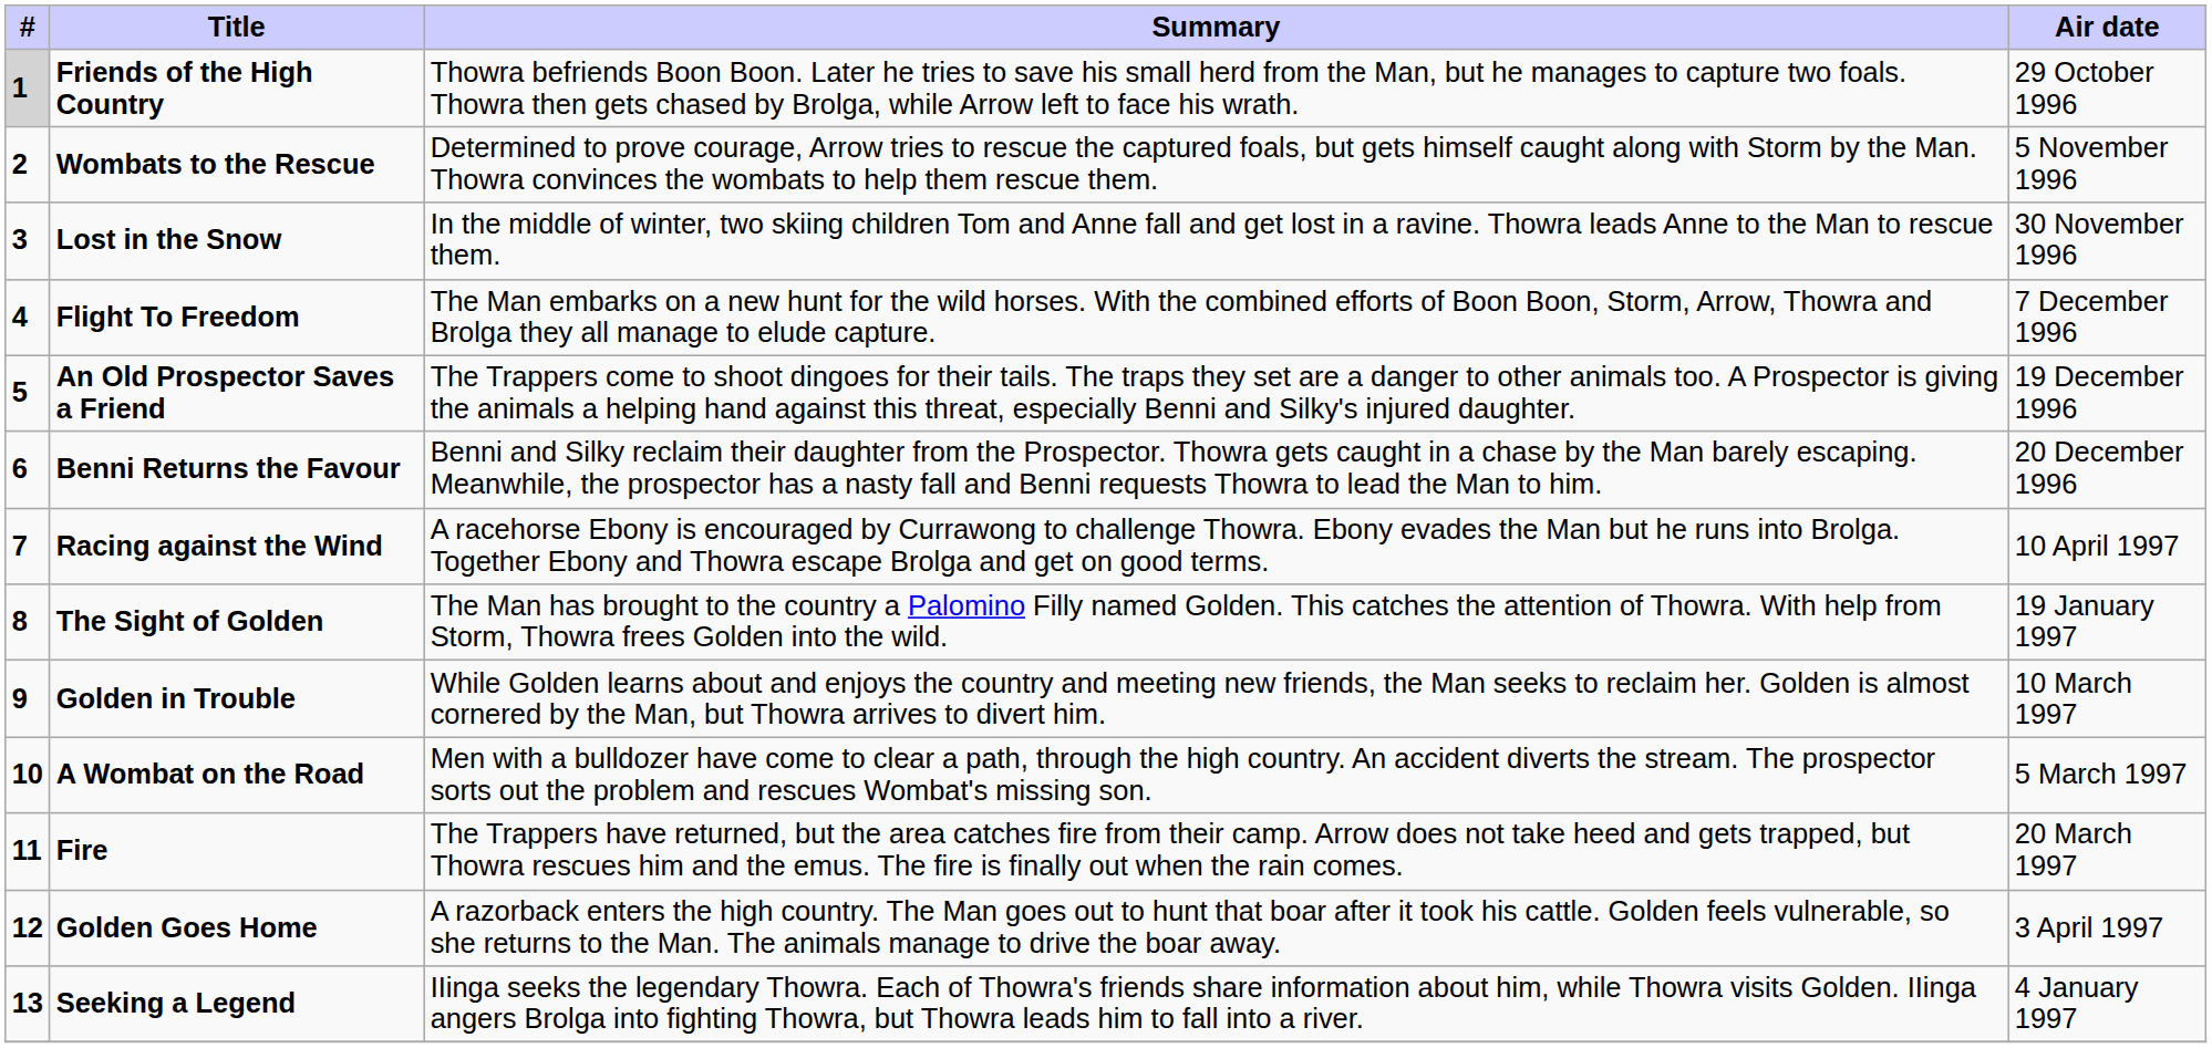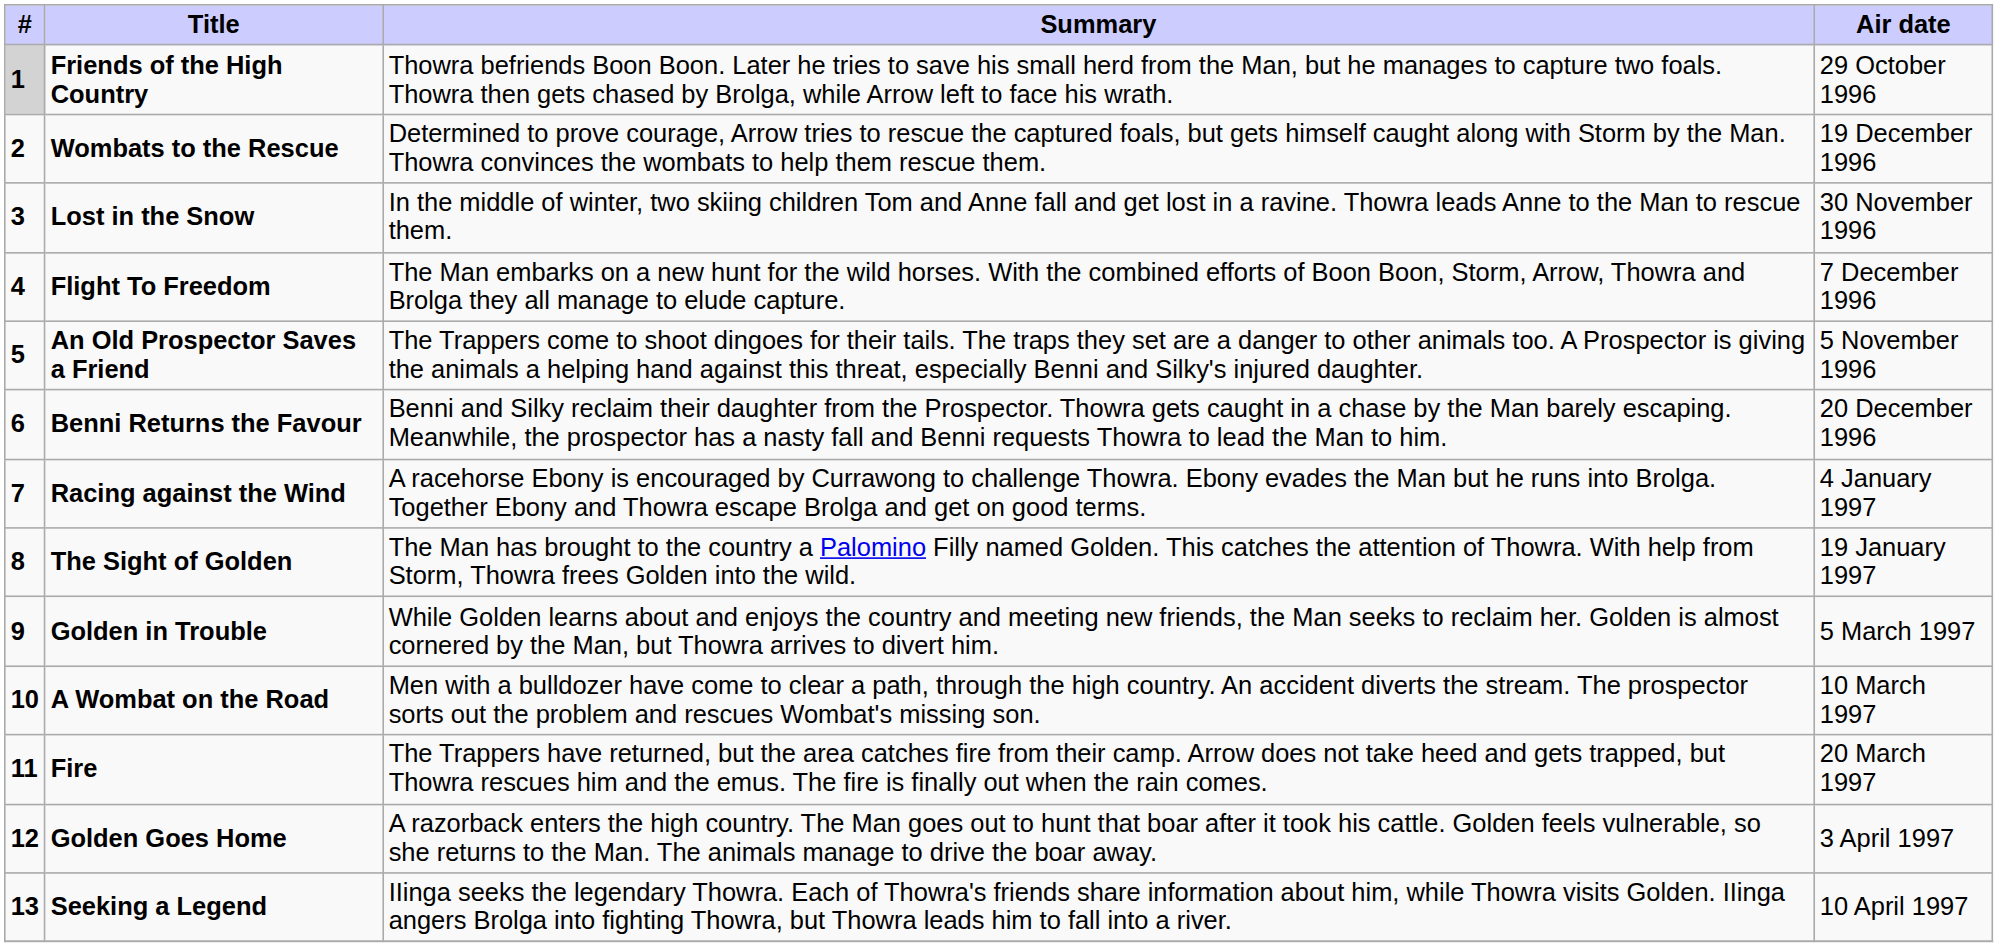 <table class="wikitable" style="width:99%;">
 <tr>
 <th style="background:#ccf; width:2%;"><strong>#</strong></th>
 <th style="background:#ccf; width:17%;"><strong>Title</strong></th>
 <th style="background:#ccf;"><strong>Summary</strong></th>
 <th style="background:#ccf; width:9%;"><strong>Air date</strong></th>
 </tr>
 <tr>
 <td style="background: lightgrey;"><strong>1</strong></td>
 <td><strong>Friends of the High Country</strong></td>
 <td>Thowra befriends Boon Boon. Later he tries to save his small herd from the Man, but he manages to capture two foals. Thowra then gets chased by Brolga, while Arrow left to face his wrath.</td>
 <td>29 October 1996</td>
 </tr>
 <tr>
 <td><strong>2</strong></td>
 <td><strong>Wombats to the Rescue</strong></td>
 <td>Determined to prove courage, Arrow tries to rescue the captured foals, but gets himself caught along with Storm by the Man. Thowra convinces the wombats to help them rescue them.</td>
-<td>5 November 1996</td>
+<td>19 December 1996</td>
 </tr>
 <tr>
 <td><strong>3</strong></td>
 <td><strong>Lost in the Snow</strong></td>
 <td>In the middle of winter, two skiing children Tom and Anne fall and get lost in a ravine. Thowra leads Anne to the Man to rescue them.</td>
 <td>30 November 1996</td>
 </tr>
 <tr>
 <td><strong>4</strong></td>
 <td><strong>Flight To Freedom</strong></td>
 <td>The Man embarks on a new hunt for the wild horses. With the combined efforts of Boon Boon, Storm, Arrow, Thowra and Brolga they all manage to elude capture.</td>
 <td>7 December 1996</td>
 </tr>
 <tr>
 <td><strong>5</strong></td>
 <td><strong>An Old Prospector Saves a Friend</strong></td>
 <td>The Trappers come to shoot dingoes for their tails. The traps they set are a danger to other animals too. A Prospector is giving the animals a helping hand against this threat, especially Benni and Silky's injured daughter.</td>
-<td>19 December 1996</td>
+<td>5 November 1996</td>
 </tr>
 <tr>
 <td><strong>6</strong></td>
 <td><strong>Benni Returns the Favour</strong></td>
 <td>Benni and Silky reclaim their daughter from the Prospector. Thowra gets caught in a chase by the Man barely escaping. Meanwhile, the prospector has a nasty fall and Benni requests Thowra to lead the Man to him.</td>
 <td>20 December 1996</td>
 </tr>
 <tr>
 <td><strong>7</strong></td>
 <td><strong>Racing against the Wind</strong></td>
 <td>A racehorse Ebony is encouraged by Currawong to challenge Thowra. Ebony evades the Man but he runs into Brolga. Together Ebony and Thowra escape Brolga and get on good terms.</td>
-<td>10 April 1997</td>
+<td>4 January 1997</td>
 </tr>
 <tr>
 <td><strong>8</strong></td>
 <td><strong>The Sight of Golden</strong></td>
 <td>The Man has brought to the country a <a href='#'>Palomino</a> Filly named Golden. This catches the attention of Thowra. With help from Storm, Thowra frees Golden into the wild.</td>
 <td>19 January 1997</td>
 </tr>
 <tr>
 <td><strong>9</strong></td>
 <td><strong>Golden in Trouble</strong></td>
 <td>While Golden learns about and enjoys the country and meeting new friends, the Man seeks to reclaim her. Golden is almost cornered by the Man, but Thowra arrives to divert him.</td>
-<td>10 March 1997</td>
+<td>5 March 1997</td>
 </tr>
 <tr>
 <td><strong>10</strong></td>
 <td><strong>A Wombat on the Road</strong></td>
 <td>Men with a bulldozer have come to clear a path, through the high country. An accident diverts the stream. The prospector sorts out the problem and rescues Wombat's missing son.</td>
-<td>5 March 1997</td>
+<td>10 March 1997</td>
 </tr>
 <tr>
 <td><strong>11</strong></td>
 <td><strong>Fire</strong></td>
 <td>The Trappers have returned, but the area catches fire from their camp. Arrow does not take heed and gets trapped, but Thowra rescues him and the emus. The fire is finally out when the rain comes.</td>
 <td>20 March 1997</td>
 </tr>
 <tr>
 <td><strong>12</strong></td>
 <td><strong>Golden Goes Home</strong></td>
 <td>A razorback enters the high country. The Man goes out to hunt that boar after it took his cattle. Golden feels vulnerable, so she returns to the Man. The animals manage to drive the boar away.</td>
 <td>3 April 1997</td>
 </tr>
 <tr>
 <td><strong>13</strong></td>
 <td><strong>Seeking a Legend</strong></td>
 <td>IIinga seeks the legendary Thowra. Each of Thowra's friends share information about him, while Thowra visits Golden. IIinga angers Brolga into fighting Thowra, but Thowra leads him to fall into a river.</td>
-<td>4 January 1997</td>
+<td>10 April 1997</td>
 </tr>
 <tr>
 </tr>
 </table>
